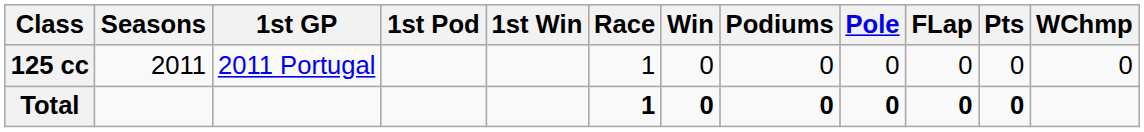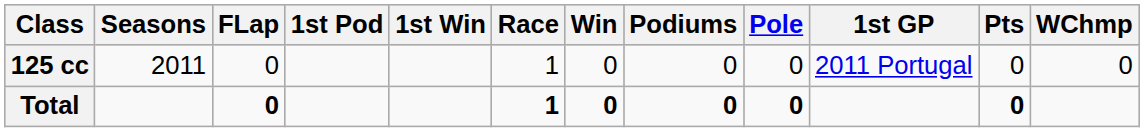 <table class="wikitable">
 <tr>
 <th>Class</th>
 <th>Seasons</th>
-<th>1st GP</th>
+<th>FLap</th>
 <th>1st Pod</th>
 <th>1st Win</th>
 <th>Race</th>
 <th>Win</th>
 <th>Podiums</th>
 <th><a href='#'>Pole</a></th>
-<th>FLap</th>
+<th>1st GP</th>
 <th>Pts</th>
 <th>WChmp</th>
 </tr>
 <tr align="right">
 <th>125 cc</th>
 <td>2011</td>
-<td align="left"><a href='#'>2011 Portugal</a></td>
+<td>0</td>
 <td align="left"></td>
 <td align="left"></td>
 <td>1</td>
 <td>0</td>
 <td>0</td>
 <td>0</td>
-<td>0</td>
+<td align="left"><a href='#'>2011 Portugal</a></td>
 <td>0</td>
 <td>0</td>
 </tr>
 <tr align="right">
 <th>Total</th>
 <td></td>
-<td></td>
+<td><strong>0</strong></td>
 <td></td>
 <td></td>
 <td><strong>1</strong></td>
 <td><strong>0</strong></td>
 <td><strong>0</strong></td>
 <td><strong>0</strong></td>
-<td><strong>0</strong></td>
+<td></td>
 <td><strong>0</strong></td>
 <td></td>
 </tr>
 </table>
